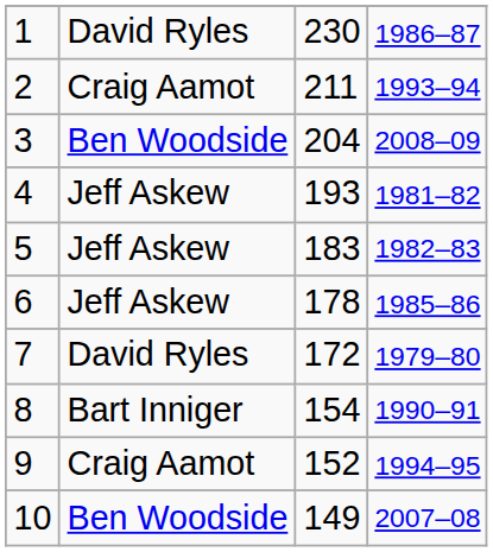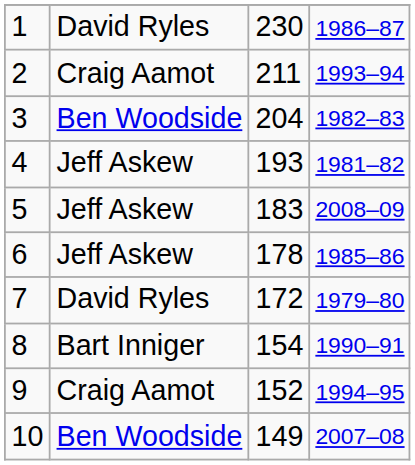 <table class="wikitable">
 <tr>
 </tr>
 <tr>
 <td>1</td>
 <td>David Ryles</td>
 <td>230</td>
 <td style="font-size:80%;"><a href='#'>1986–87</a></td>
 </tr>
 <tr>
 <td>2</td>
 <td>Craig Aamot</td>
 <td>211</td>
 <td style="font-size:80%;"><a href='#'>1993–94</a></td>
 </tr>
 <tr>
 <td>3</td>
 <td><a href='#'>Ben Woodside</a></td>
 <td>204</td>
-<td style="font-size:80%;"><a href='#'>2008–09</a></td>
+<td style="font-size:80%;"><a href='#'>1982–83</a></td>
 </tr>
 <tr>
 <td>4</td>
 <td>Jeff Askew</td>
 <td>193</td>
 <td style="font-size:80%;"><a href='#'>1981–82</a></td>
 </tr>
 <tr>
 <td>5</td>
 <td>Jeff Askew</td>
 <td>183</td>
-<td style="font-size:80%;"><a href='#'>1982–83</a></td>
+<td style="font-size:80%;"><a href='#'>2008–09</a></td>
 </tr>
 <tr>
 <td>6</td>
 <td>Jeff Askew</td>
 <td>178</td>
 <td style="font-size:80%;"><a href='#'>1985–86</a></td>
 </tr>
 <tr>
 <td>7</td>
 <td>David Ryles</td>
 <td>172</td>
 <td style="font-size:80%;"><a href='#'>1979–80</a></td>
 </tr>
 <tr>
 <td>8</td>
 <td>Bart Inniger</td>
 <td>154</td>
 <td style="font-size:80%;"><a href='#'>1990–91</a></td>
 </tr>
 <tr>
 <td>9</td>
 <td>Craig Aamot</td>
 <td>152</td>
 <td style="font-size:80%;"><a href='#'>1994–95</a></td>
 </tr>
 <tr>
 <td>10</td>
 <td><a href='#'>Ben Woodside</a></td>
 <td>149</td>
 <td style="font-size:80%;"><a href='#'>2007–08</a></td>
 </tr>
 </table>
